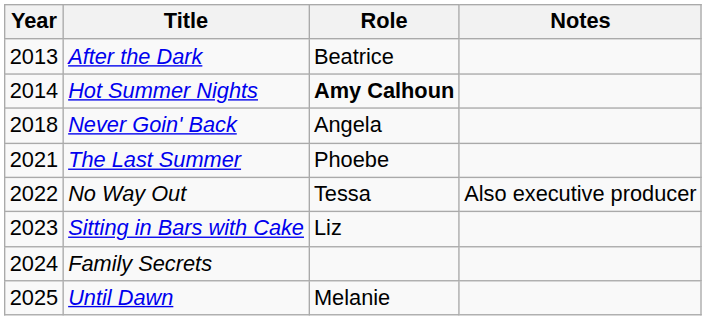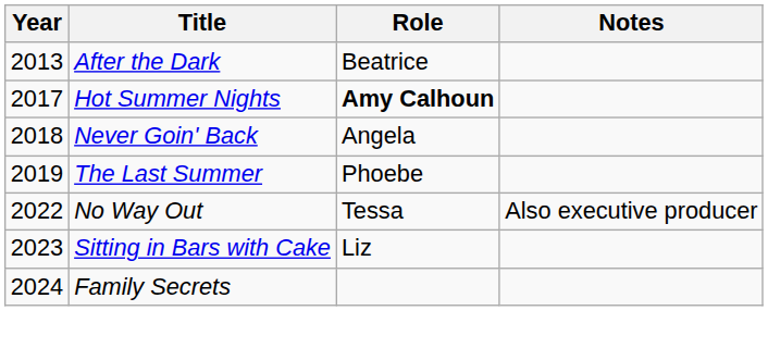 <table class="wikitable sortable">
 <tr>
 <th>Year</th>
 <th>Title</th>
 <th>Role</th>
 <th>Notes</th>
 </tr>
 <tr>
 <td>2013</td>
 <td><em><a href='#'>After the Dark</a></em></td>
 <td>Beatrice</td>
 <td></td>
 </tr>
 <tr>
-<td>2014</td>
+<td>2017</td>
 <td><em><a href='#'>Hot Summer Nights</a></em></td>
 <td><strong>Amy Calhoun</strong></td>
 <td></td>
 </tr>
 <tr>
 <td>2018</td>
 <td><em><a href='#'>Never Goin' Back</a></em></td>
 <td>Angela</td>
 <td></td>
 </tr>
 <tr>
-<td>2021</td>
+<td>2019</td>
 <td><em><a href='#'>The Last Summer</a></em></td>
 <td>Phoebe</td>
 <td></td>
 </tr>
 <tr>
 <td>2022</td>
 <td><em>No Way Out</em></td>
 <td>Tessa</td>
 <td>Also executive producer</td>
 </tr>
 <tr>
 <td>2023</td>
 <td><em><a href='#'>Sitting in Bars with Cake</a></em></td>
 <td>Liz</td>
 <td></td>
 </tr>
 <tr>
 <td>2024</td>
 <td><em>Family Secrets</em></td>
 <td></td>
 <td></td>
 </tr>
-<tr>
-<td>2025</td>
-<td><em><a href='#'>Until Dawn</a></em></td>
-<td>Melanie</td>
-<td></td>
-</tr>
 </table>
